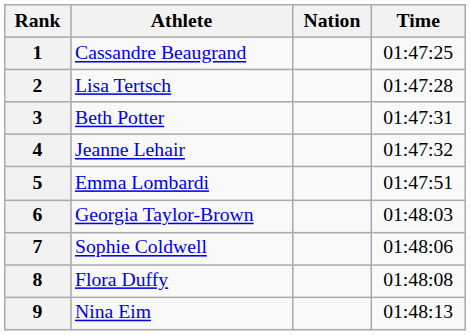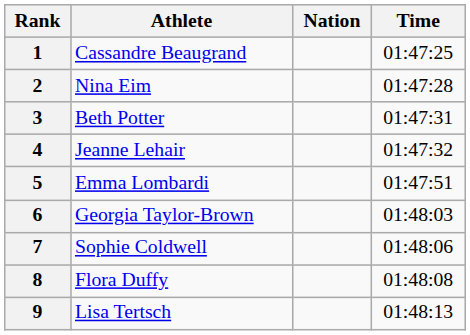 <table class="wikitable sortable" style="width: 300px;font-size: 80%;text-align:center">
 <tr>
 <th>Rank</th>
 <th>Athlete</th>
 <th>Nation</th>
 <th>Time</th>
 </tr>
 <tr>
 <th>1</th>
 <td align=left><a href='#'>Cassandre Beaugrand</a></td>
 <td align=left></td>
 <td>01:47:25</td>
 </tr>
 <tr>
 <th>2</th>
-<td align=left><a href='#'>Lisa Tertsch</a></td>
+<td align=left><a href='#'>Nina Eim</a></td>
 <td align=left></td>
 <td>01:47:28</td>
 </tr>
 <tr>
 <th>3</th>
 <td align=left><a href='#'>Beth Potter</a></td>
 <td align=left></td>
 <td>01:47:31</td>
 </tr>
 <tr>
 <th>4</th>
 <td align=left><a href='#'>Jeanne Lehair</a></td>
 <td align=left></td>
 <td>01:47:32</td>
 </tr>
 <tr>
 <th>5</th>
 <td align=left><a href='#'>Emma Lombardi</a></td>
 <td align=left></td>
 <td>01:47:51</td>
 </tr>
 <tr>
 <th>6</th>
 <td align=left><a href='#'>Georgia Taylor-Brown</a></td>
 <td align=left></td>
 <td>01:48:03</td>
 </tr>
 <tr>
 <th>7</th>
 <td align=left><a href='#'>Sophie Coldwell</a></td>
 <td align=left></td>
 <td>01:48:06</td>
 </tr>
 <tr>
 <th>8</th>
 <td align=left><a href='#'>Flora Duffy</a></td>
 <td align=left></td>
 <td>01:48:08</td>
 </tr>
 <tr>
 <th>9</th>
-<td align=left><a href='#'>Nina Eim</a></td>
+<td align=left><a href='#'>Lisa Tertsch</a></td>
 <td align=left></td>
 <td>01:48:13</td>
 </tr>
 </table>
